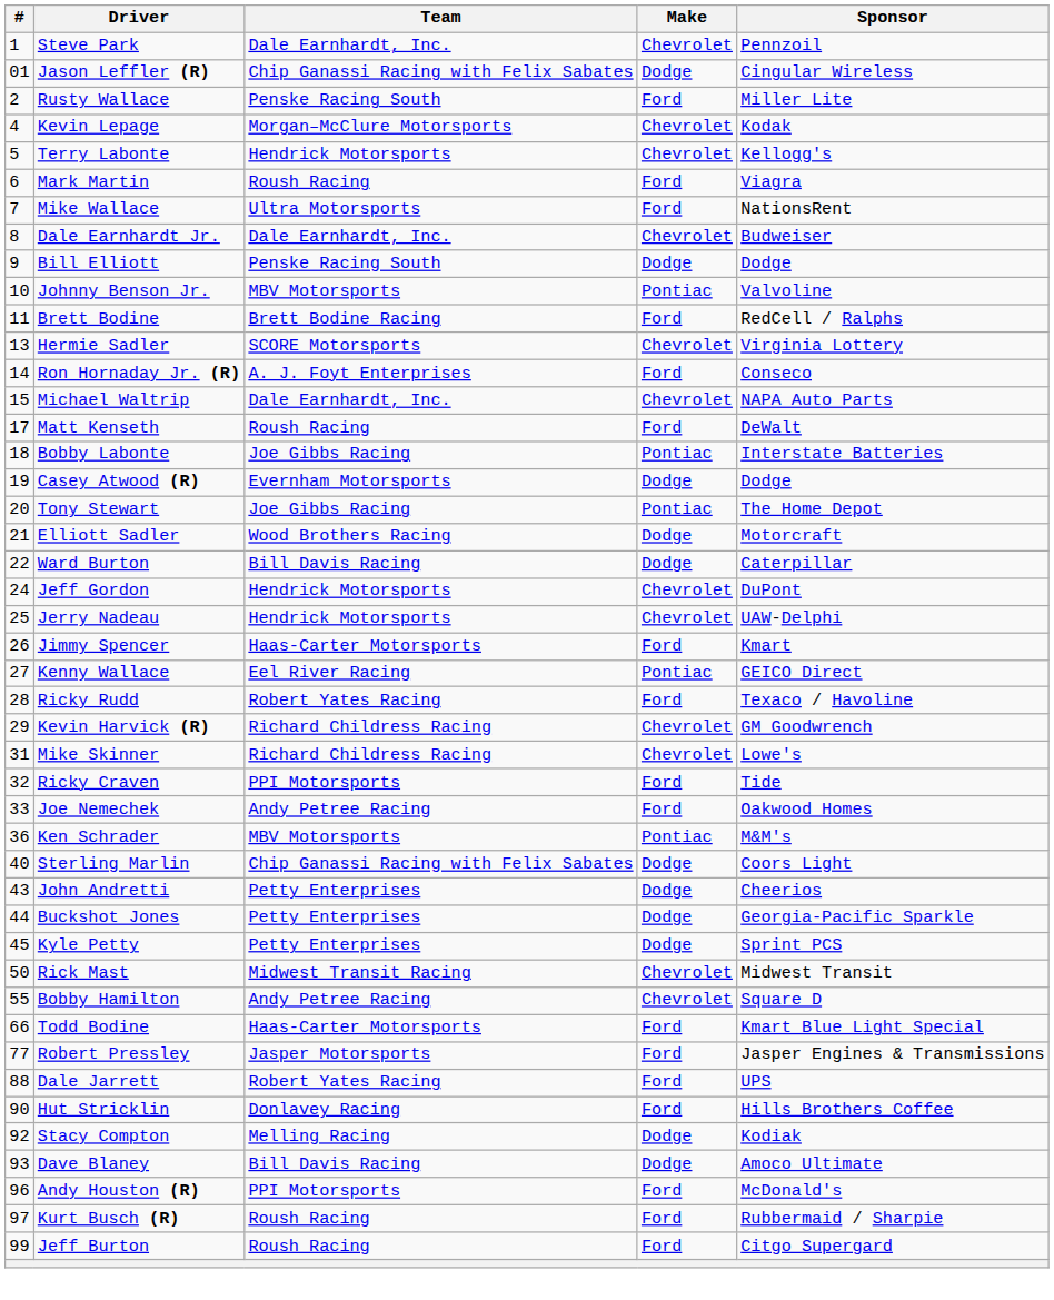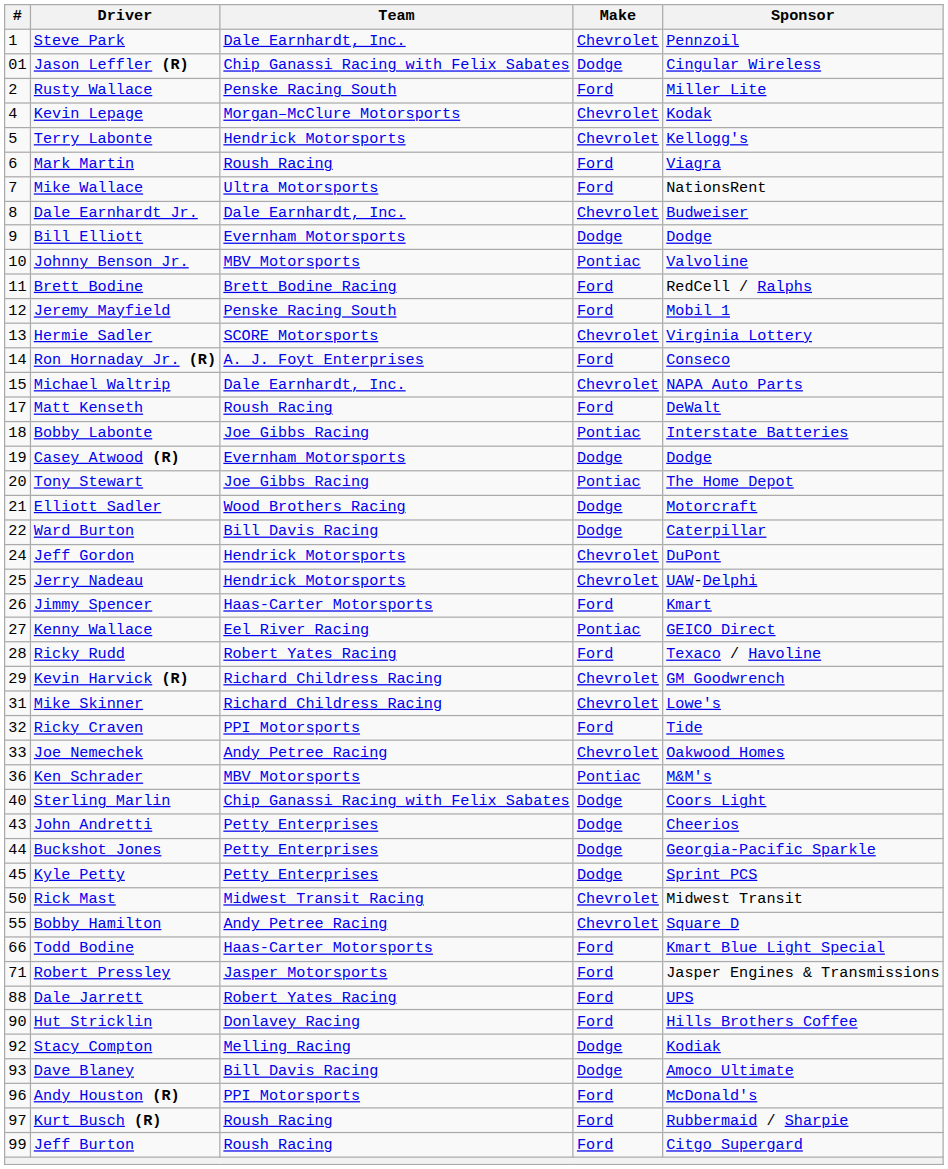 <table class="wikitable" style="font-size:95%">
 <tr>
 <th>#</th>
 <th>Driver</th>
 <th>Team</th>
 <th>Make</th>
 <th>Sponsor</th>
 </tr>
 <tr>
 <td>1</td>
 <td><a href='#'>Steve Park</a></td>
 <td><a href='#'>Dale Earnhardt, Inc.</a></td>
 <td><a href='#'>Chevrolet</a></td>
 <td><a href='#'>Pennzoil</a></td>
 </tr>
 <tr>
 <td>01</td>
 <td><a href='#'>Jason Leffler</a> <strong>(R)</strong></td>
 <td><a href='#'>Chip Ganassi Racing with Felix Sabates</a></td>
 <td><a href='#'>Dodge</a></td>
 <td><a href='#'>Cingular Wireless</a></td>
 </tr>
 <tr>
 <td>2</td>
 <td><a href='#'>Rusty Wallace</a></td>
 <td><a href='#'>Penske Racing South</a></td>
 <td><a href='#'>Ford</a></td>
 <td><a href='#'>Miller Lite</a></td>
 </tr>
 <tr>
 <td>4</td>
 <td><a href='#'>Kevin Lepage</a></td>
 <td><a href='#'>Morgan–McClure Motorsports</a></td>
 <td><a href='#'>Chevrolet</a></td>
 <td><a href='#'>Kodak</a></td>
 </tr>
 <tr>
 <td>5</td>
 <td><a href='#'>Terry Labonte</a></td>
 <td><a href='#'>Hendrick Motorsports</a></td>
 <td><a href='#'>Chevrolet</a></td>
 <td><a href='#'>Kellogg's</a></td>
 </tr>
 <tr>
 <td>6</td>
 <td><a href='#'>Mark Martin</a></td>
 <td><a href='#'>Roush Racing</a></td>
 <td><a href='#'>Ford</a></td>
 <td><a href='#'>Viagra</a></td>
 </tr>
 <tr>
 <td>7</td>
 <td><a href='#'>Mike Wallace</a></td>
 <td><a href='#'>Ultra Motorsports</a></td>
 <td><a href='#'>Ford</a></td>
 <td>NationsRent</td>
 </tr>
 <tr>
 <td>8</td>
 <td><a href='#'>Dale Earnhardt Jr.</a></td>
 <td><a href='#'>Dale Earnhardt, Inc.</a></td>
 <td><a href='#'>Chevrolet</a></td>
 <td><a href='#'>Budweiser</a></td>
 </tr>
 <tr>
 <td>9</td>
 <td><a href='#'>Bill Elliott</a></td>
-<td><a href='#'>Penske Racing South</a></td>
+<td><a href='#'>Evernham Motorsports</a></td>
 <td><a href='#'>Dodge</a></td>
 <td><a href='#'>Dodge</a></td>
 </tr>
 <tr>
 <td>10</td>
 <td><a href='#'>Johnny Benson Jr.</a></td>
 <td><a href='#'>MBV Motorsports</a></td>
 <td><a href='#'>Pontiac</a></td>
 <td><a href='#'>Valvoline</a></td>
 </tr>
 <tr>
 <td>11</td>
 <td><a href='#'>Brett Bodine</a></td>
 <td><a href='#'>Brett Bodine Racing</a></td>
 <td><a href='#'>Ford</a></td>
 <td>RedCell / <a href='#'>Ralphs</a></td>
+</tr>
+<tr>
+<td>12</td>
+<td><a href='#'>Jeremy Mayfield</a></td>
+<td><a href='#'>Penske Racing South</a></td>
+<td><a href='#'>Ford</a></td>
+<td><a href='#'>Mobil 1</a></td>
 </tr>
 <tr>
 <td>13</td>
 <td><a href='#'>Hermie Sadler</a></td>
 <td><a href='#'>SCORE Motorsports</a></td>
 <td><a href='#'>Chevrolet</a></td>
 <td><a href='#'>Virginia Lottery</a></td>
 </tr>
 <tr>
 <td>14</td>
 <td><a href='#'>Ron Hornaday Jr.</a> <strong>(R)</strong></td>
 <td><a href='#'>A. J. Foyt Enterprises</a></td>
 <td><a href='#'>Ford</a></td>
 <td><a href='#'>Conseco</a></td>
 </tr>
 <tr>
 <td>15</td>
 <td><a href='#'>Michael Waltrip</a></td>
 <td><a href='#'>Dale Earnhardt, Inc.</a></td>
 <td><a href='#'>Chevrolet</a></td>
 <td><a href='#'>NAPA Auto Parts</a></td>
 </tr>
 <tr>
 <td>17</td>
 <td><a href='#'>Matt Kenseth</a></td>
 <td><a href='#'>Roush Racing</a></td>
 <td><a href='#'>Ford</a></td>
 <td><a href='#'>DeWalt</a></td>
 </tr>
 <tr>
 <td>18</td>
 <td><a href='#'>Bobby Labonte</a></td>
 <td><a href='#'>Joe Gibbs Racing</a></td>
 <td><a href='#'>Pontiac</a></td>
 <td><a href='#'>Interstate Batteries</a></td>
 </tr>
 <tr>
 <td>19</td>
 <td><a href='#'>Casey Atwood</a> <strong>(R)</strong></td>
 <td><a href='#'>Evernham Motorsports</a></td>
 <td><a href='#'>Dodge</a></td>
 <td><a href='#'>Dodge</a></td>
 </tr>
 <tr>
 <td>20</td>
 <td><a href='#'>Tony Stewart</a></td>
 <td><a href='#'>Joe Gibbs Racing</a></td>
 <td><a href='#'>Pontiac</a></td>
 <td><a href='#'>The Home Depot</a></td>
 </tr>
 <tr>
 <td>21</td>
 <td><a href='#'>Elliott Sadler</a></td>
 <td><a href='#'>Wood Brothers Racing</a></td>
 <td><a href='#'>Dodge</a></td>
 <td><a href='#'>Motorcraft</a></td>
 </tr>
 <tr>
 <td>22</td>
 <td><a href='#'>Ward Burton</a></td>
 <td><a href='#'>Bill Davis Racing</a></td>
 <td><a href='#'>Dodge</a></td>
 <td><a href='#'>Caterpillar</a></td>
 </tr>
 <tr>
 <td>24</td>
 <td><a href='#'>Jeff Gordon</a></td>
 <td><a href='#'>Hendrick Motorsports</a></td>
 <td><a href='#'>Chevrolet</a></td>
 <td><a href='#'>DuPont</a></td>
 </tr>
 <tr>
 <td>25</td>
 <td><a href='#'>Jerry Nadeau</a></td>
 <td><a href='#'>Hendrick Motorsports</a></td>
 <td><a href='#'>Chevrolet</a></td>
 <td><a href='#'>UAW</a>-<a href='#'>Delphi</a></td>
 </tr>
 <tr>
 <td>26</td>
 <td><a href='#'>Jimmy Spencer</a></td>
 <td><a href='#'>Haas-Carter Motorsports</a></td>
 <td><a href='#'>Ford</a></td>
 <td><a href='#'>Kmart</a></td>
 </tr>
 <tr>
 <td>27</td>
 <td><a href='#'>Kenny Wallace</a></td>
 <td><a href='#'>Eel River Racing</a></td>
 <td><a href='#'>Pontiac</a></td>
 <td><a href='#'>GEICO Direct</a></td>
 </tr>
 <tr>
 <td>28</td>
 <td><a href='#'>Ricky Rudd</a></td>
 <td><a href='#'>Robert Yates Racing</a></td>
 <td><a href='#'>Ford</a></td>
 <td><a href='#'>Texaco</a> / <a href='#'>Havoline</a></td>
 </tr>
 <tr>
 <td>29</td>
 <td><a href='#'>Kevin Harvick</a> <strong>(R)</strong></td>
 <td><a href='#'>Richard Childress Racing</a></td>
 <td><a href='#'>Chevrolet</a></td>
 <td><a href='#'>GM Goodwrench</a></td>
 </tr>
 <tr>
 <td>31</td>
 <td><a href='#'>Mike Skinner</a></td>
 <td><a href='#'>Richard Childress Racing</a></td>
 <td><a href='#'>Chevrolet</a></td>
 <td><a href='#'>Lowe's</a></td>
 </tr>
 <tr>
 <td>32</td>
 <td><a href='#'>Ricky Craven</a></td>
 <td><a href='#'>PPI Motorsports</a></td>
 <td><a href='#'>Ford</a></td>
 <td><a href='#'>Tide</a></td>
 </tr>
 <tr>
 <td>33</td>
 <td><a href='#'>Joe Nemechek</a></td>
 <td><a href='#'>Andy Petree Racing</a></td>
-<td><a href='#'>Ford</a></td>
+<td><a href='#'>Chevrolet</a></td>
 <td><a href='#'>Oakwood Homes</a></td>
 </tr>
 <tr>
 <td>36</td>
 <td><a href='#'>Ken Schrader</a></td>
 <td><a href='#'>MBV Motorsports</a></td>
 <td><a href='#'>Pontiac</a></td>
 <td><a href='#'>M&M's</a></td>
 </tr>
 <tr>
 <td>40</td>
 <td><a href='#'>Sterling Marlin</a></td>
 <td><a href='#'>Chip Ganassi Racing with Felix Sabates</a></td>
 <td><a href='#'>Dodge</a></td>
 <td><a href='#'>Coors Light</a></td>
 </tr>
 <tr>
 <td>43</td>
 <td><a href='#'>John Andretti</a></td>
 <td><a href='#'>Petty Enterprises</a></td>
 <td><a href='#'>Dodge</a></td>
 <td><a href='#'>Cheerios</a></td>
 </tr>
 <tr>
 <td>44</td>
 <td><a href='#'>Buckshot Jones</a></td>
 <td><a href='#'>Petty Enterprises</a></td>
 <td><a href='#'>Dodge</a></td>
 <td><a href='#'>Georgia-Pacific Sparkle</a></td>
 </tr>
 <tr>
 <td>45</td>
 <td><a href='#'>Kyle Petty</a></td>
 <td><a href='#'>Petty Enterprises</a></td>
 <td><a href='#'>Dodge</a></td>
 <td><a href='#'>Sprint PCS</a></td>
 </tr>
 <tr>
 <td>50</td>
 <td><a href='#'>Rick Mast</a></td>
 <td><a href='#'>Midwest Transit Racing</a></td>
 <td><a href='#'>Chevrolet</a></td>
 <td>Midwest Transit</td>
 </tr>
 <tr>
 <td>55</td>
 <td><a href='#'>Bobby Hamilton</a></td>
 <td><a href='#'>Andy Petree Racing</a></td>
 <td><a href='#'>Chevrolet</a></td>
 <td><a href='#'>Square D</a></td>
 </tr>
 <tr>
 <td>66</td>
 <td><a href='#'>Todd Bodine</a></td>
 <td><a href='#'>Haas-Carter Motorsports</a></td>
 <td><a href='#'>Ford</a></td>
 <td><a href='#'>Kmart Blue Light Special</a></td>
 </tr>
 <tr>
-<td>77</td>
+<td>71</td>
 <td><a href='#'>Robert Pressley</a></td>
 <td><a href='#'>Jasper Motorsports</a></td>
 <td><a href='#'>Ford</a></td>
 <td>Jasper Engines & Transmissions</td>
 </tr>
 <tr>
 <td>88</td>
 <td><a href='#'>Dale Jarrett</a></td>
 <td><a href='#'>Robert Yates Racing</a></td>
 <td><a href='#'>Ford</a></td>
 <td><a href='#'>UPS</a></td>
 </tr>
 <tr>
 <td>90</td>
 <td><a href='#'>Hut Stricklin</a></td>
 <td><a href='#'>Donlavey Racing</a></td>
 <td><a href='#'>Ford</a></td>
 <td><a href='#'>Hills Brothers Coffee</a></td>
 </tr>
 <tr>
 <td>92</td>
 <td><a href='#'>Stacy Compton</a></td>
 <td><a href='#'>Melling Racing</a></td>
 <td><a href='#'>Dodge</a></td>
 <td><a href='#'>Kodiak</a></td>
 </tr>
 <tr>
 <td>93</td>
 <td><a href='#'>Dave Blaney</a></td>
 <td><a href='#'>Bill Davis Racing</a></td>
 <td><a href='#'>Dodge</a></td>
 <td><a href='#'>Amoco Ultimate</a></td>
 </tr>
 <tr>
 <td>96</td>
 <td><a href='#'>Andy Houston</a> <strong>(R)</strong></td>
 <td><a href='#'>PPI Motorsports</a></td>
 <td><a href='#'>Ford</a></td>
 <td><a href='#'>McDonald's</a></td>
 </tr>
 <tr>
 <td>97</td>
 <td><a href='#'>Kurt Busch</a> <strong>(R)</strong></td>
 <td><a href='#'>Roush Racing</a></td>
 <td><a href='#'>Ford</a></td>
 <td><a href='#'>Rubbermaid</a> / <a href='#'>Sharpie</a></td>
 </tr>
 <tr>
 <td>99</td>
 <td><a href='#'>Jeff Burton</a></td>
 <td><a href='#'>Roush Racing</a></td>
 <td><a href='#'>Ford</a></td>
 <td><a href='#'>Citgo Supergard</a></td>
 </tr>
 <tr>
 <th colspan="5"></th>
 </tr>
 </table>
